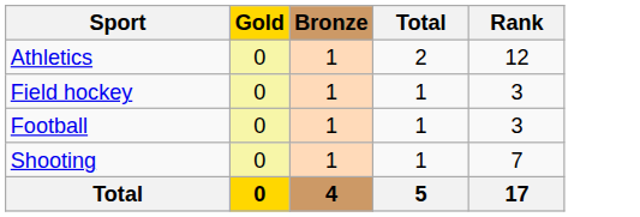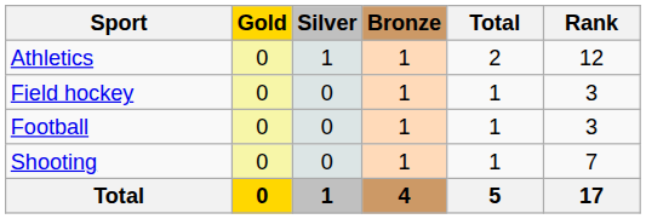 <table class="wikitable sortable" style="text-align:center; font-size:95%">
 <tr>
 <th width=150>Sport</th>
 <th style="background-color:gold; width=60;">Gold</th>
+<th style="background-color:silver; width=60;">Silver</th>
 <th style="background-color:#cc9966; width=60;">Bronze</th>
 <th width=60>Total</th>
 <th width=60>Rank</th>
 </tr>
 <tr>
 <td align=left> <a href='#'>Athletics</a></td>
 <td bgcolor=#f7f6a8>0</td>
+<td bgcolor=#dce5e5>1</td>
 <td bgcolor=#ffdab9>1</td>
 <td>2</td>
 <td>12</td>
 </tr>
 <tr>
 <td align=left> <a href='#'>Field hockey</a></td>
 <td bgcolor=#f7f6a8>0</td>
+<td bgcolor=#dce5e5>0</td>
 <td bgcolor=#ffdab9>1</td>
 <td>1</td>
 <td>3</td>
 </tr>
 <tr>
 <td align=left> <a href='#'>Football</a></td>
 <td bgcolor=#f7f6a8>0</td>
+<td bgcolor=#dce5e5>0</td>
 <td bgcolor=#ffdab9>1</td>
 <td>1</td>
 <td>3</td>
 </tr>
 <tr>
 <td align=left> <a href='#'>Shooting</a></td>
 <td bgcolor=#f7f6a8>0</td>
+<td bgcolor=#dce5e5>0</td>
 <td bgcolor=#ffdab9>1</td>
 <td>1</td>
 <td>7</td>
 </tr>
 <tr>
 <th>Total</th>
 <th style="background-color:gold; width=60;">0</th>
+<th style="background-color:silver; width=60;">1</th>
 <th style="background-color:#cc9966; width=60;">4</th>
 <th>5</th>
 <th>17</th>
 </tr>
 </table>
